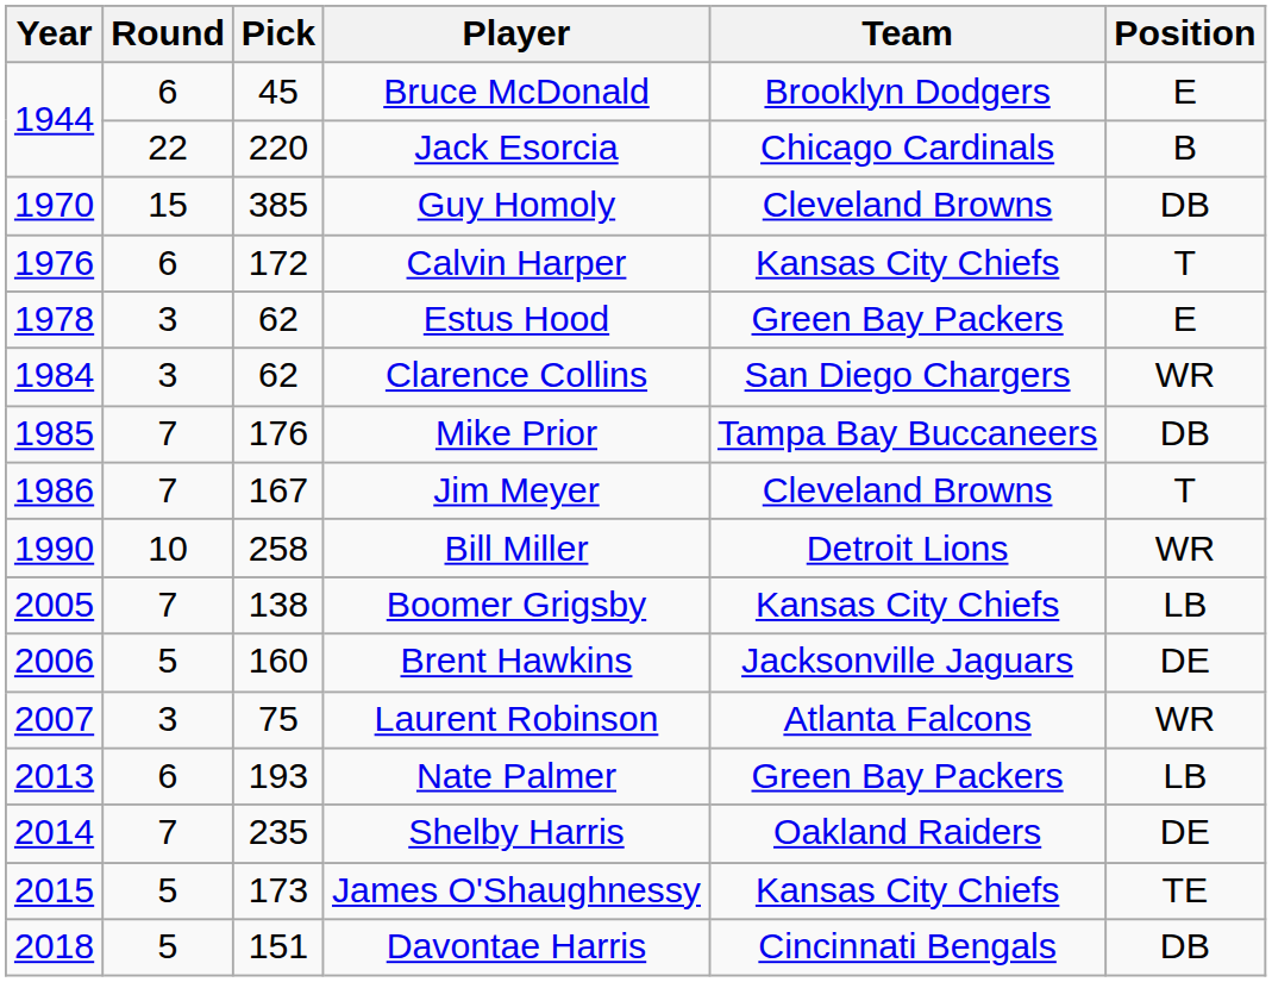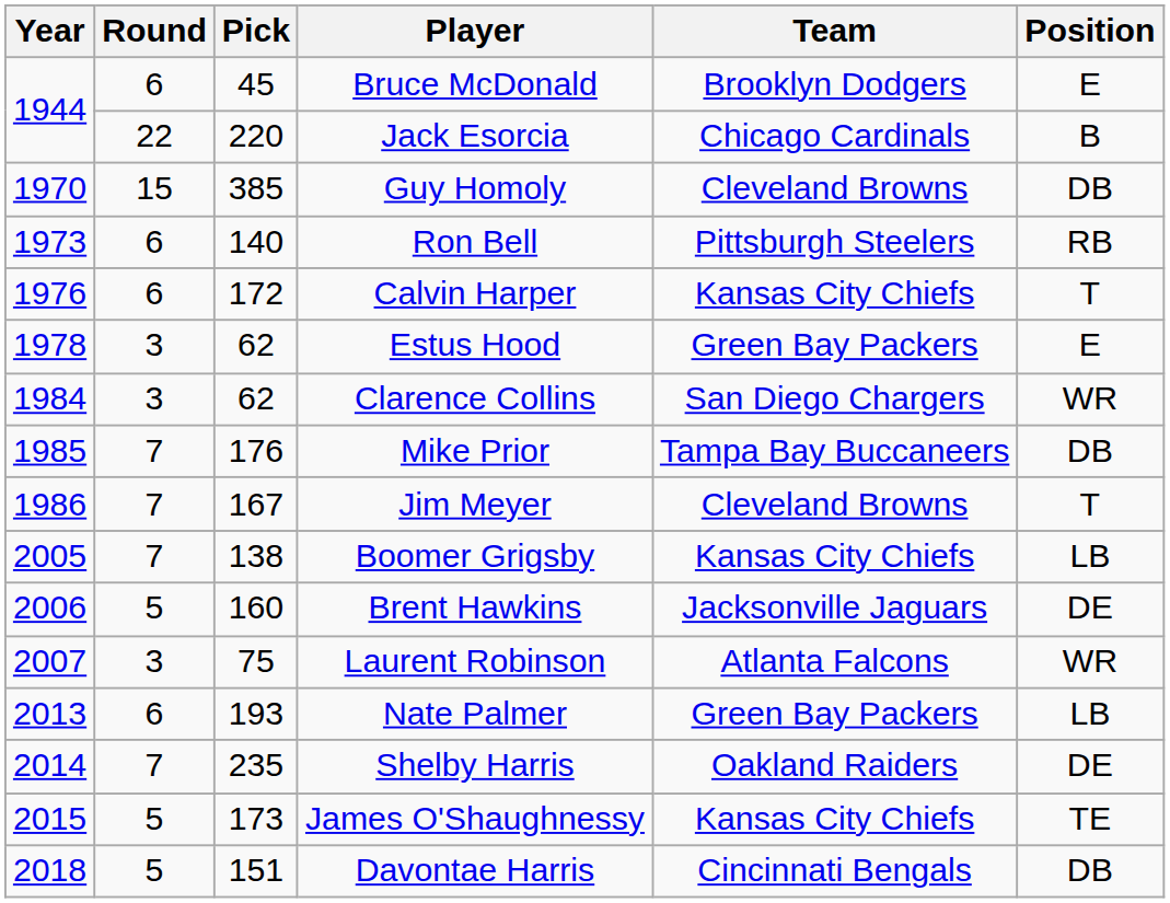 <table class="wikitable sortable" style="text-align: center;">
 <tr>
 <th>Year</th>
 <th>Round</th>
 <th>Pick</th>
 <th>Player</th>
 <th>Team</th>
 <th>Position</th>
 </tr>
 <tr>
 <td rowspan="2"><a href='#'>1944</a></td>
 <td>6</td>
 <td>45</td>
 <td><a href='#'>Bruce McDonald</a></td>
 <td><a href='#'>Brooklyn Dodgers</a></td>
 <td>E</td>
 </tr>
 <tr>
 <td>22</td>
 <td>220</td>
 <td><a href='#'>Jack Esorcia</a></td>
 <td><a href='#'>Chicago Cardinals</a></td>
 <td>B</td>
 </tr>
 <tr>
 <td><a href='#'>1970</a></td>
 <td>15</td>
 <td>385</td>
 <td><a href='#'>Guy Homoly</a></td>
 <td><a href='#'>Cleveland Browns</a></td>
 <td>DB</td>
+</tr>
+<tr>
+<td><a href='#'>1973</a></td>
+<td>6</td>
+<td>140</td>
+<td><a href='#'>Ron Bell</a></td>
+<td><a href='#'>Pittsburgh Steelers</a></td>
+<td>RB</td>
 </tr>
 <tr>
 <td><a href='#'>1976</a></td>
 <td>6</td>
 <td>172</td>
 <td><a href='#'>Calvin Harper</a></td>
 <td><a href='#'>Kansas City Chiefs</a></td>
 <td>T</td>
 </tr>
 <tr>
 <td><a href='#'>1978</a></td>
 <td>3</td>
 <td>62</td>
 <td><a href='#'>Estus Hood</a></td>
 <td><a href='#'>Green Bay Packers</a></td>
 <td>E</td>
 </tr>
 <tr>
 <td><a href='#'>1984</a></td>
 <td>3</td>
 <td>62</td>
 <td><a href='#'>Clarence Collins</a></td>
 <td><a href='#'>San Diego Chargers</a></td>
 <td>WR</td>
 </tr>
 <tr>
 <td><a href='#'>1985</a></td>
 <td>7</td>
 <td>176</td>
 <td><a href='#'>Mike Prior</a></td>
 <td><a href='#'>Tampa Bay Buccaneers</a></td>
 <td>DB</td>
 </tr>
 <tr>
 <td><a href='#'>1986</a></td>
 <td>7</td>
 <td>167</td>
 <td><a href='#'>Jim Meyer</a></td>
 <td><a href='#'>Cleveland Browns</a></td>
 <td>T</td>
-</tr>
-<tr>
-<td><a href='#'>1990</a></td>
-<td>10</td>
-<td>258</td>
-<td><a href='#'>Bill Miller</a></td>
-<td><a href='#'>Detroit Lions</a></td>
-<td>WR</td>
 </tr>
 <tr>
 <td><a href='#'>2005</a></td>
 <td>7</td>
 <td>138</td>
 <td><a href='#'>Boomer Grigsby</a></td>
 <td><a href='#'>Kansas City Chiefs</a></td>
 <td>LB</td>
 </tr>
 <tr>
 <td><a href='#'>2006</a></td>
 <td>5</td>
 <td>160</td>
 <td><a href='#'>Brent Hawkins</a></td>
 <td><a href='#'>Jacksonville Jaguars</a></td>
 <td>DE</td>
 </tr>
 <tr>
 <td><a href='#'>2007</a></td>
 <td>3</td>
 <td>75</td>
 <td><a href='#'>Laurent Robinson</a></td>
 <td><a href='#'>Atlanta Falcons</a></td>
 <td>WR</td>
 </tr>
 <tr>
 <td><a href='#'>2013</a></td>
 <td>6</td>
 <td>193</td>
 <td><a href='#'>Nate Palmer</a></td>
 <td><a href='#'>Green Bay Packers</a></td>
 <td>LB</td>
 </tr>
 <tr>
 <td><a href='#'>2014</a></td>
 <td>7</td>
 <td>235</td>
 <td><a href='#'>Shelby Harris</a></td>
 <td><a href='#'>Oakland Raiders</a></td>
 <td>DE</td>
 </tr>
 <tr>
 <td><a href='#'>2015</a></td>
 <td>5</td>
 <td>173</td>
 <td><a href='#'>James O'Shaughnessy</a></td>
 <td><a href='#'>Kansas City Chiefs</a></td>
 <td>TE</td>
 </tr>
 <tr>
 <td><a href='#'>2018</a></td>
 <td>5</td>
 <td>151</td>
 <td><a href='#'>Davontae Harris</a></td>
 <td><a href='#'>Cincinnati Bengals</a></td>
 <td>DB</td>
 </tr>
 </table>
